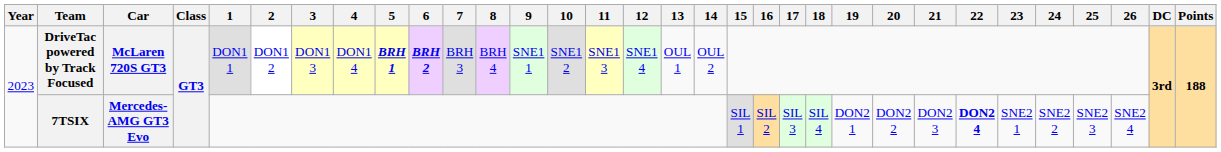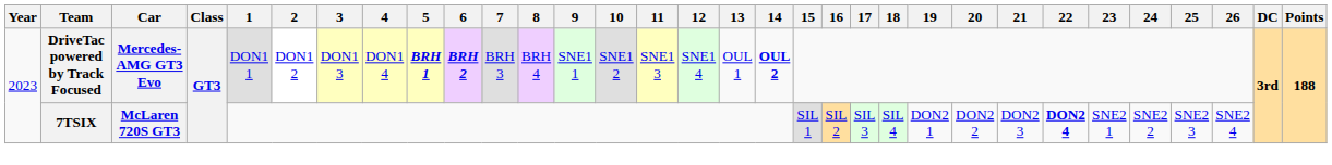 <table class="wikitable" style="text-align:center; font-size:85%">
 <tr>
 <th>Year</th>
 <th>Team</th>
 <th>Car</th>
 <th>Class</th>
 <th>1</th>
 <th>2</th>
 <th>3</th>
 <th>4</th>
 <th>5</th>
 <th>6</th>
 <th>7</th>
 <th>8</th>
 <th>9</th>
 <th>10</th>
 <th>11</th>
 <th>12</th>
 <th>13</th>
 <th>14</th>
 <th>15</th>
 <th>16</th>
 <th>17</th>
 <th>18</th>
 <th>19</th>
 <th>20</th>
 <th>21</th>
 <th>22</th>
 <th>23</th>
 <th>24</th>
 <th>25</th>
 <th>26</th>
 <th>DC</th>
 <th>Points</th>
 </tr>
 <tr>
 <td rowspan="2"><a href='#'>2023</a></td>
 <th>DriveTac powered by Track Focused</th>
-<th><a href='#'>McLaren 720S GT3</a></th>
+<th><a href='#'>Mercedes-AMG GT3 Evo</a></th>
 <th rowspan="2"><a href='#'>GT3</a></th>
 <td style="background:#DFDFDF;"><a href='#'>DON1<br>1</a><br></td>
 <td style="background:#FFFFFF;"><a href='#'>DON1<br>2</a><br></td>
 <td style="background:#FFFFBF;"><a href='#'>DON1<br>3</a><br></td>
 <td style="background:#FFFFBF;"><a href='#'>DON1<br>4</a><br></td>
 <td style="background:#FFFFBF;"><strong><em><a href='#'>BRH<br>1</a></em></strong><br></td>
 <td style="background:#EFCFFF;"><strong><em><a href='#'>BRH<br>2</a></em></strong><br></td>
 <td style="background:#DFDFDF;"><a href='#'>BRH<br>3</a><br></td>
 <td style="background:#EFCFFF;"><a href='#'>BRH<br>4</a><br></td>
 <td style="background:#DFFFDF;"><a href='#'>SNE1<br>1</a><br></td>
 <td style="background:#DFDFDF;"><a href='#'>SNE1<br>2</a><br></td>
 <td style="background:#FFFFBF;"><a href='#'>SNE1<br>3</a><br></td>
 <td style="background:#DFFFDF;"><a href='#'>SNE1<br>4</a><br></td>
 <td style="background:#;"><a href='#'>OUL<br>1</a><br></td>
-<td style="background:#;"><a href='#'>OUL<br>2</a><br></td>
+<td style="background:#;"><strong><a href='#'>OUL<br>2</a><br></strong></td>
 <td colspan="12"></td>
 <th rowspan="2" style="background:#FFDF9F;">3rd</th>
 <th rowspan="2" style="background:#FFDF9F;">188</th>
 </tr>
 <tr>
 <th>7TSIX</th>
-<th><a href='#'>Mercedes-AMG GT3 Evo</a></th>
+<th><a href='#'>McLaren 720S GT3</a></th>
 <td colspan="14"></td>
 <td style="background:#DFDFDF;"><a href='#'>SIL<br>1</a><br></td>
 <td style="background:#FFDF9F;"><a href='#'>SIL<br>2</a><br></td>
 <td style="background:#DFFFDF;"><a href='#'>SIL<br>3</a><br></td>
 <td style="background:#DFFFDF;"><a href='#'>SIL<br>4</a><br></td>
 <td style="background:#;"><a href='#'>DON2<br>1</a><br></td>
 <td style="background:#;"><a href='#'>DON2<br>2</a><br></td>
 <td style="background:#;"><a href='#'>DON2<br>3</a><br></td>
 <td style="background:#;"><strong><a href='#'>DON2<br>4</a><br></strong></td>
 <td style="background:#;"><a href='#'>SNE2<br>1</a><br></td>
 <td style="background:#;"><a href='#'>SNE2<br>2</a><br></td>
 <td style="background:#;"><a href='#'>SNE2<br>3</a><br></td>
 <td style="background:#;"><a href='#'>SNE2<br>4</a><br></td>
 </tr>
 </table>
